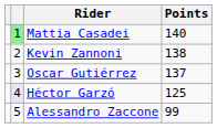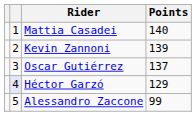 <table class="wikitable" style="font-size: 95%;">
 <tr>
 <th></th>
 <th></th>
 <th>Rider</th>
 <th>Points</th>
 </tr>
 <tr>
 <td></td>
-<td align=center style="background: lightgreen;">1</td>
+<td align=center>1</td>
 <td> <a href='#'>Mattia Casadei</a></td>
 <td align=left>140</td>
 </tr>
 <tr>
 <td></td>
 <td align=center>2</td>
 <td> <a href='#'>Kevin Zannoni</a></td>
-<td align=left>138</td>
+<td align=left>139</td>
 </tr>
 <tr>
 <td></td>
 <td align=center>3</td>
 <td> <a href='#'>Oscar Gutiérrez</a></td>
 <td align=left>137</td>
 </tr>
 <tr>
 <td></td>
 <td align=center style="background: lavender;">4</td>
 <td> <a href='#'>Héctor Garzó</a></td>
-<td align=left>125</td>
+<td align=left>129</td>
 </tr>
 <tr>
 <td></td>
 <td align=center>5</td>
 <td> <a href='#'>Alessandro Zaccone</a></td>
 <td align=left>99</td>
 </tr>
 </table>
